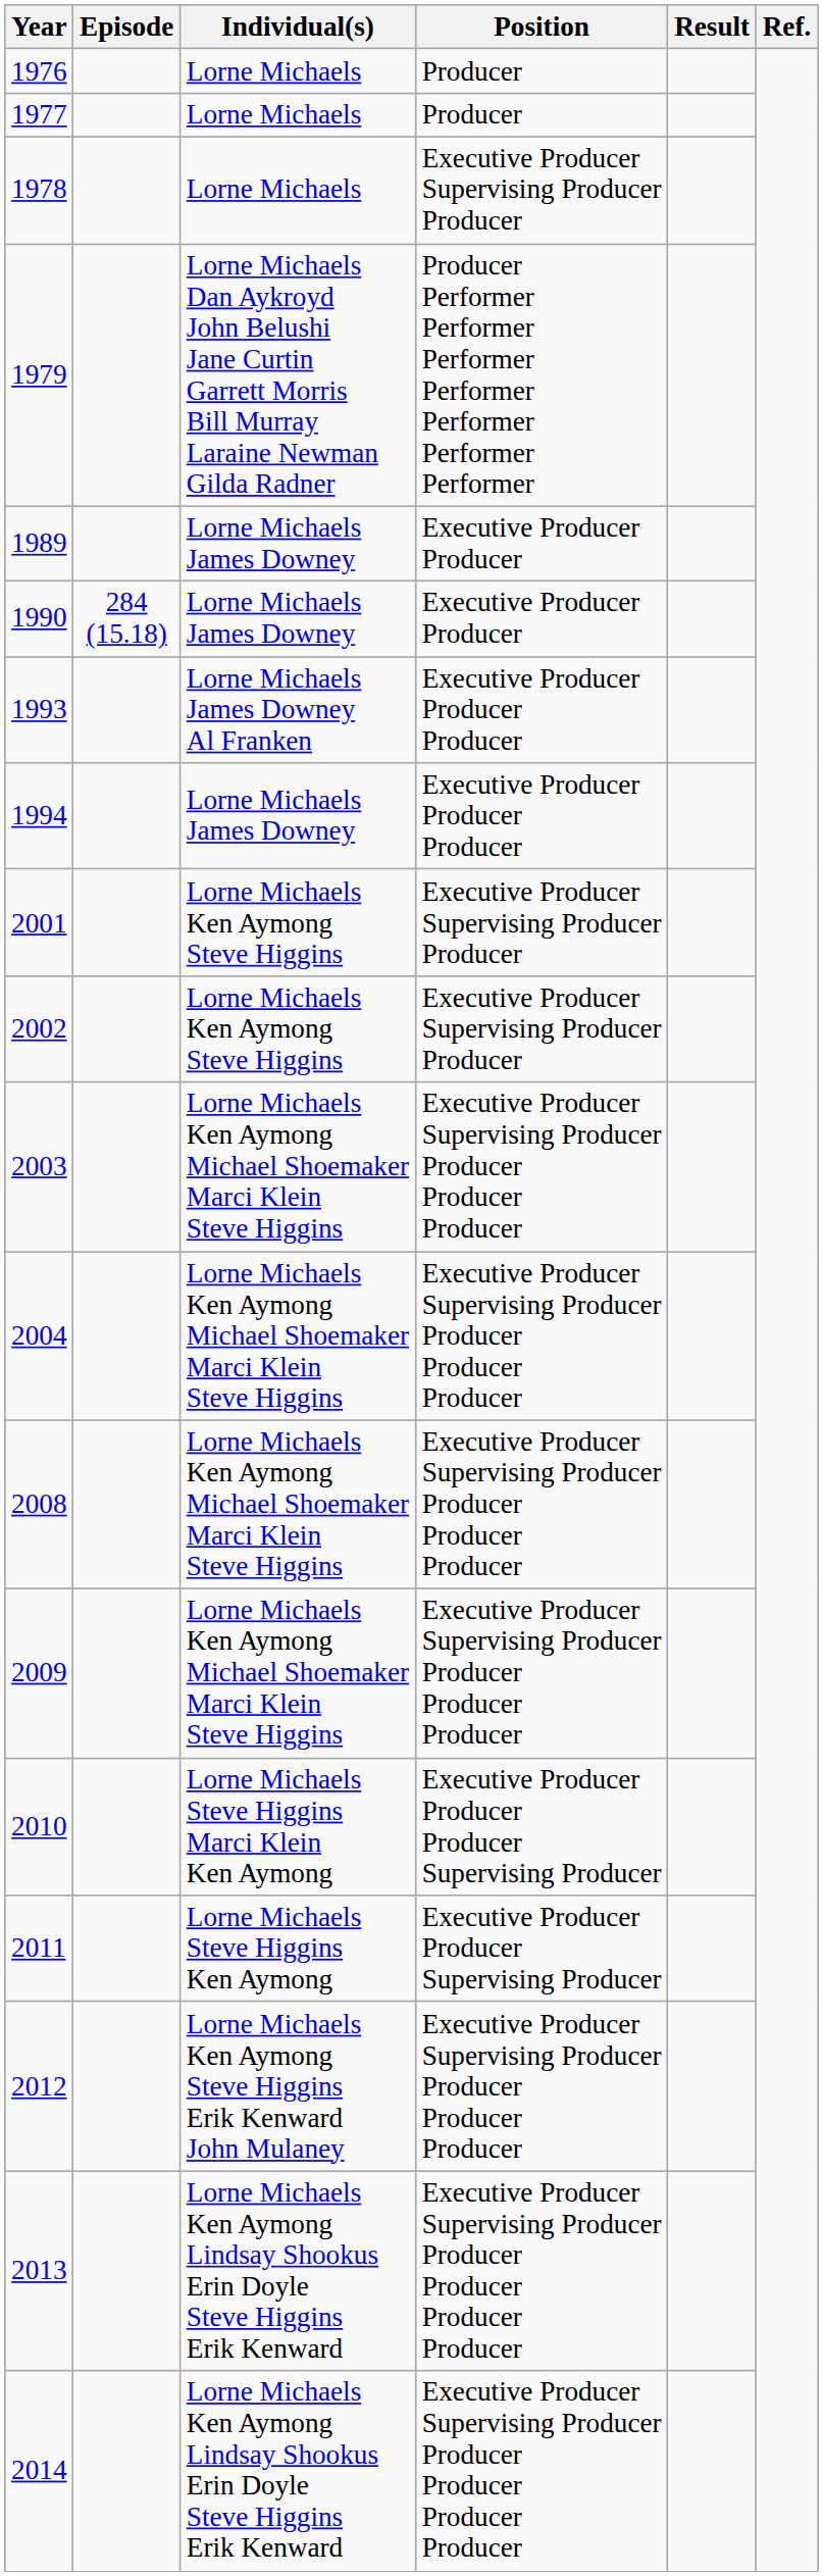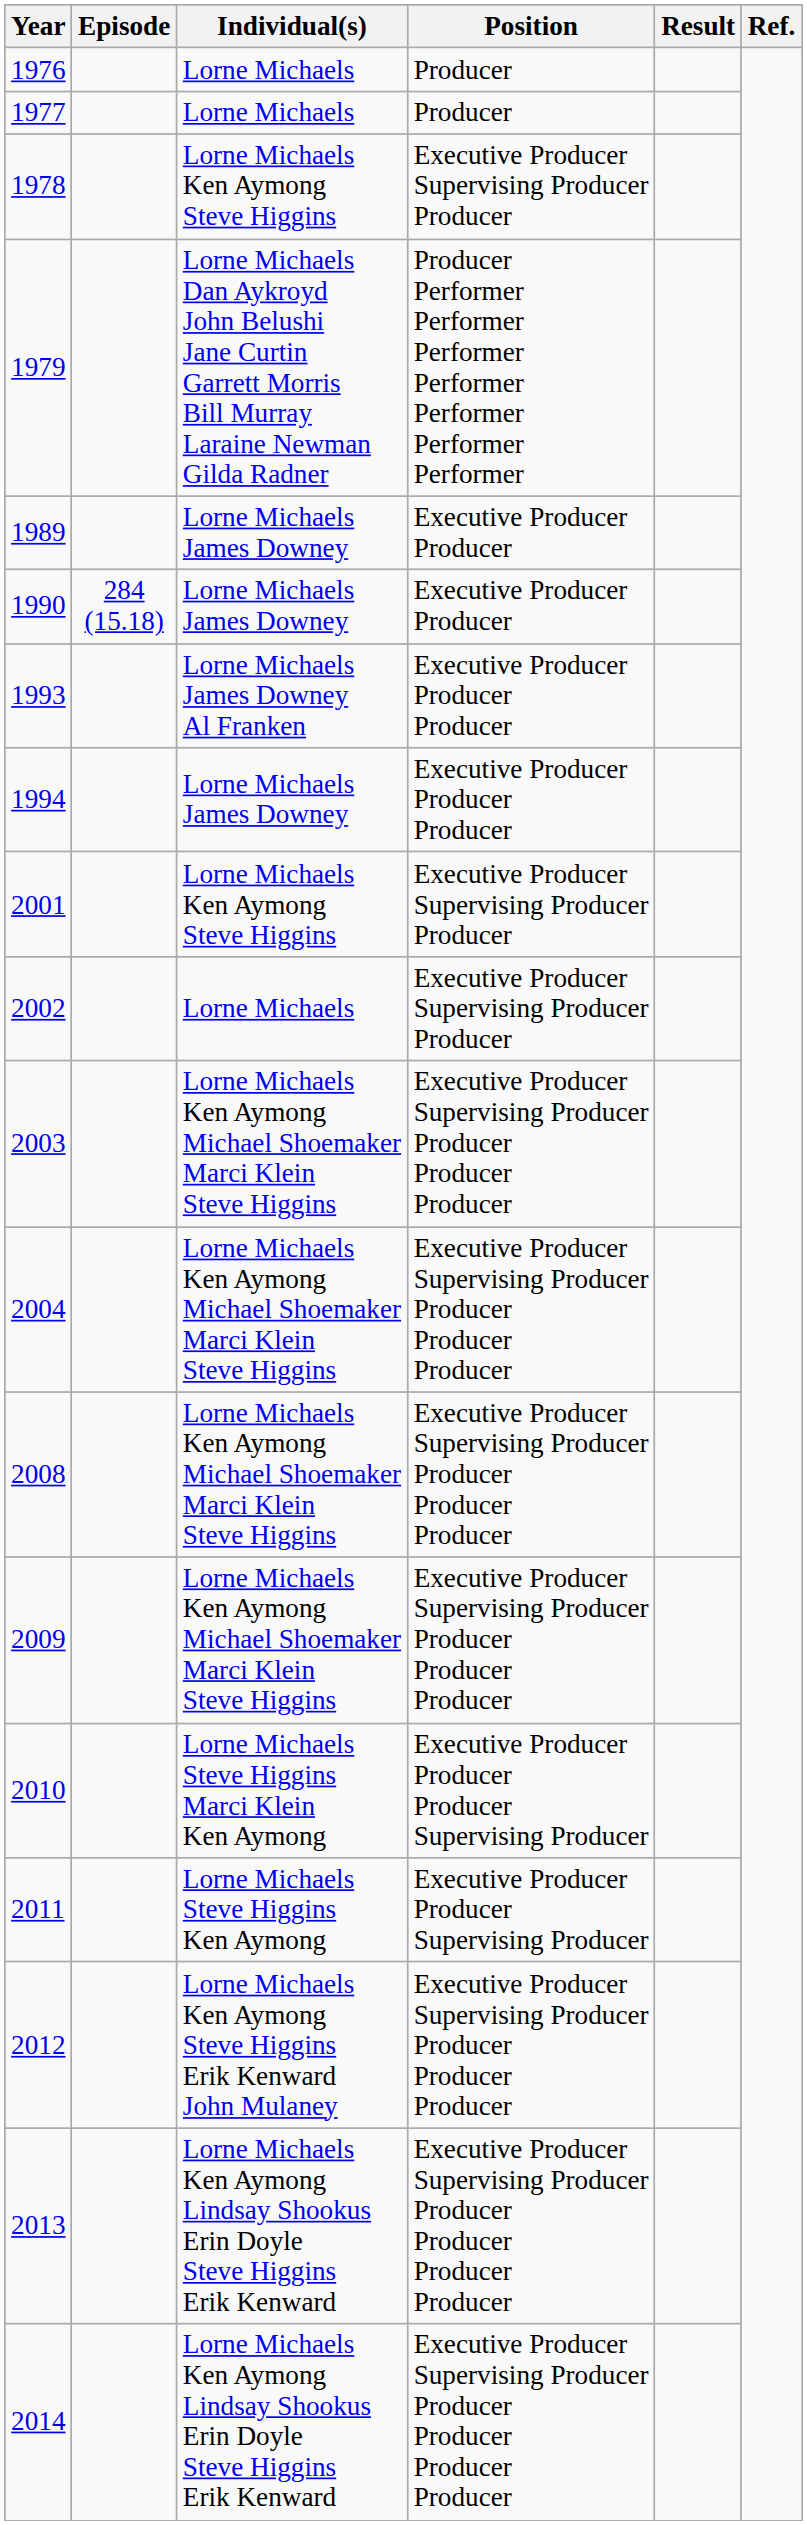 <table class="wikitable">
 <tr>
 <th>Year</th>
 <th>Episode</th>
 <th>Individual(s)</th>
 <th>Position</th>
 <th>Result</th>
 <th>Ref.</th>
 </tr>
 <tr>
 <td><a href='#'>1976</a></td>
 <td></td>
 <td><a href='#'>Lorne Michaels</a></td>
 <td>Producer</td>
 <td></td>
 <td rowspan="19" align="center"></td>
 </tr>
 <tr>
 <td><a href='#'>1977</a></td>
 <td></td>
 <td><a href='#'>Lorne Michaels</a></td>
 <td>Producer</td>
 <td></td>
 </tr>
 <tr>
 <td><a href='#'>1978</a></td>
 <td></td>
-<td><a href='#'>Lorne Michaels</a></td>
+<td><a href='#'>Lorne Michaels</a> <br> Ken Aymong <br> <a href='#'>Steve Higgins</a></td>
 <td>Executive Producer <br> Supervising Producer <br> Producer</td>
 <td></td>
 </tr>
 <tr>
 <td><a href='#'>1979</a></td>
 <td></td>
 <td><a href='#'>Lorne Michaels</a> <br> <a href='#'>Dan Aykroyd</a> <br> <a href='#'>John Belushi</a> <br> <a href='#'>Jane Curtin</a> <br> <a href='#'>Garrett Morris</a> <br> <a href='#'>Bill Murray</a> <br> <a href='#'>Laraine Newman</a> <br> <a href='#'>Gilda Radner</a></td>
 <td>Producer <br> Performer <br> Performer <br> Performer <br> Performer <br> Performer <br> Performer <br> Performer <br></td>
 <td></td>
 </tr>
 <tr>
 <td><a href='#'>1989</a></td>
 <td></td>
 <td><a href='#'>Lorne Michaels</a> <br> <a href='#'>James Downey</a></td>
 <td>Executive Producer <br> Producer</td>
 <td></td>
 </tr>
 <tr>
 <td><a href='#'>1990</a></td>
 <td align="center"><a href='#'>284 <br> (15.18)</a></td>
 <td><a href='#'>Lorne Michaels</a> <br> <a href='#'>James Downey</a></td>
 <td>Executive Producer <br> Producer</td>
 <td></td>
 </tr>
 <tr>
 <td><a href='#'>1993</a></td>
 <td></td>
 <td><a href='#'>Lorne Michaels</a> <br> <a href='#'>James Downey</a> <br> <a href='#'>Al Franken</a></td>
 <td>Executive Producer <br> Producer <br> Producer</td>
 <td></td>
 </tr>
 <tr>
 <td><a href='#'>1994</a></td>
 <td></td>
 <td><a href='#'>Lorne Michaels</a> <br> <a href='#'>James Downey</a></td>
 <td>Executive Producer <br> Producer <br> Producer</td>
 <td></td>
 </tr>
 <tr>
 <td><a href='#'>2001</a></td>
 <td></td>
 <td><a href='#'>Lorne Michaels</a> <br> Ken Aymong <br> <a href='#'>Steve Higgins</a></td>
 <td>Executive Producer <br> Supervising Producer <br> Producer</td>
 <td></td>
 </tr>
 <tr>
 <td><a href='#'>2002</a></td>
 <td></td>
-<td><a href='#'>Lorne Michaels</a> <br> Ken Aymong <br> <a href='#'>Steve Higgins</a></td>
+<td><a href='#'>Lorne Michaels</a></td>
 <td>Executive Producer <br> Supervising Producer <br> Producer</td>
 <td></td>
 </tr>
 <tr>
 <td><a href='#'>2003</a></td>
 <td></td>
 <td><a href='#'>Lorne Michaels</a> <br> Ken Aymong <br> <a href='#'>Michael Shoemaker</a> <br> <a href='#'>Marci Klein</a> <br> <a href='#'>Steve Higgins</a></td>
 <td>Executive Producer <br> Supervising Producer <br> Producer <br> Producer <br> Producer</td>
 <td></td>
 </tr>
 <tr>
 <td><a href='#'>2004</a></td>
 <td></td>
 <td><a href='#'>Lorne Michaels</a> <br> Ken Aymong <br> <a href='#'>Michael Shoemaker</a> <br> <a href='#'>Marci Klein</a> <br> <a href='#'>Steve Higgins</a></td>
 <td>Executive Producer <br> Supervising Producer <br> Producer <br> Producer <br> Producer</td>
 <td></td>
 </tr>
 <tr>
 <td><a href='#'>2008</a></td>
 <td></td>
 <td><a href='#'>Lorne Michaels</a> <br> Ken Aymong <br> <a href='#'>Michael Shoemaker</a> <br> <a href='#'>Marci Klein</a> <br> <a href='#'>Steve Higgins</a></td>
 <td>Executive Producer <br> Supervising Producer <br> Producer <br> Producer <br> Producer</td>
 <td></td>
 </tr>
 <tr>
 <td><a href='#'>2009</a></td>
 <td></td>
 <td><a href='#'>Lorne Michaels</a> <br> Ken Aymong <br> <a href='#'>Michael Shoemaker</a> <br> <a href='#'>Marci Klein</a> <br> <a href='#'>Steve Higgins</a></td>
 <td>Executive Producer <br> Supervising Producer <br> Producer <br> Producer <br> Producer</td>
 <td></td>
 </tr>
 <tr>
 <td><a href='#'>2010</a></td>
 <td></td>
 <td><a href='#'>Lorne Michaels</a> <br> <a href='#'>Steve Higgins</a> <br> <a href='#'>Marci Klein</a> <br> Ken Aymong</td>
 <td>Executive Producer <br> Producer <br> Producer<br> Supervising Producer</td>
 <td></td>
 </tr>
 <tr>
 <td><a href='#'>2011</a></td>
 <td></td>
 <td><a href='#'>Lorne Michaels</a> <br> <a href='#'>Steve Higgins</a> <br> Ken Aymong</td>
 <td>Executive Producer <br> Producer<br> Supervising Producer</td>
 <td></td>
 </tr>
 <tr>
 <td><a href='#'>2012</a></td>
 <td></td>
 <td><a href='#'>Lorne Michaels</a><br> Ken Aymong <br> <a href='#'>Steve Higgins</a> <br> Erik Kenward <br> <a href='#'>John Mulaney</a></td>
 <td>Executive Producer <br> Supervising Producer <br> Producer <br> Producer<br> Producer</td>
 <td></td>
 </tr>
 <tr>
 <td><a href='#'>2013</a></td>
 <td></td>
 <td><a href='#'>Lorne Michaels</a> <br> Ken Aymong<br> <a href='#'>Lindsay Shookus</a> <br> Erin Doyle <br> <a href='#'>Steve Higgins</a> <br> Erik Kenward</td>
 <td>Executive Producer <br> Supervising Producer <br> Producer <br> Producer <br> Producer<br> Producer</td>
 <td></td>
 </tr>
 <tr>
 <td><a href='#'>2014</a></td>
 <td></td>
 <td><a href='#'>Lorne Michaels</a> <br> Ken Aymong<br> <a href='#'>Lindsay Shookus</a> <br> Erin Doyle <br> <a href='#'>Steve Higgins</a> <br> Erik Kenward</td>
 <td>Executive Producer <br> Supervising Producer <br> Producer <br> Producer <br> Producer<br> Producer</td>
 <td></td>
 </tr>
 </table>
